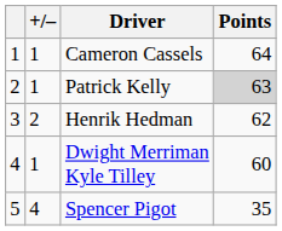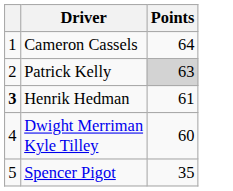 <table class="wikitable" style="font-size: 95%;">
 <tr>
 <th scope="col"></th>
-<th scope="col">+/–</th>
 <th scope="col">Driver</th>
 <th scope="col">Points</th>
 </tr>
 <tr>
 <td align=center>1</td>
-<td align="left"> 1</td>
 <td> Cameron Cassels</td>
 <td align=right>64</td>
 </tr>
 <tr>
 <td align=center>2</td>
-<td align="left"> 1</td>
 <td> Patrick Kelly</td>
 <td align=right style="background: lightgrey;">63</td>
 </tr>
 <tr>
-<td align=center>3</td>
-<td align="left"> 2</td>
+<td align=center><strong>3</strong></td>
 <td> Henrik Hedman</td>
-<td align=right>62</td>
+<td align=right>61</td>
 </tr>
 <tr>
 <td align=center>4</td>
-<td align="left"> 1</td>
 <td> <a href='#'>Dwight Merriman</a><br> <a href='#'>Kyle Tilley</a></td>
 <td align=right>60</td>
 </tr>
 <tr>
 <td align=center>5</td>
-<td align="left"> 4</td>
 <td> <a href='#'>Spencer Pigot</a></td>
 <td align=right>35</td>
 </tr>
 </table>
